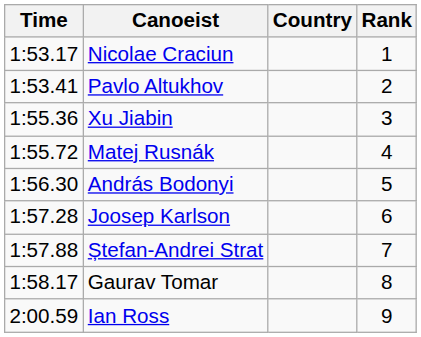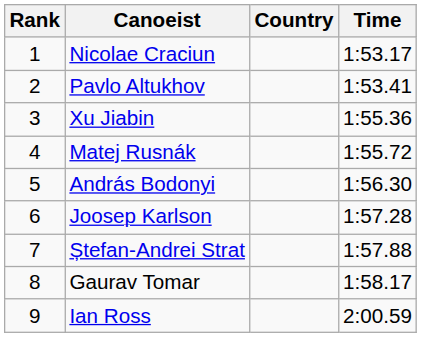 <table class="wikitable" style="text-align:center">
 <tr>
-<th>Time</th>
+<th>Rank</th>
 <th>Canoeist</th>
 <th>Country</th>
-<th>Rank</th>
+<th>Time</th>
 </tr>
 <tr>
-<td>1:53.17</td>
+<td>1</td>
 <td align="left"><a href='#'>Nicolae Craciun</a></td>
 <td align="left"></td>
-<td>1</td>
+<td>1:53.17</td>
 </tr>
 <tr>
-<td>1:53.41</td>
+<td>2</td>
 <td align="left"><a href='#'>Pavlo Altukhov</a></td>
 <td align="left"></td>
-<td>2</td>
+<td>1:53.41</td>
 </tr>
 <tr>
-<td>1:55.36</td>
+<td>3</td>
 <td align="left"><a href='#'>Xu Jiabin</a></td>
 <td align="left"></td>
-<td>3</td>
+<td>1:55.36</td>
 </tr>
 <tr>
-<td>1:55.72</td>
+<td>4</td>
 <td align="left"><a href='#'>Matej Rusnák</a></td>
 <td align="left"></td>
-<td>4</td>
+<td>1:55.72</td>
 </tr>
 <tr>
-<td>1:56.30</td>
+<td>5</td>
 <td align="left"><a href='#'>András Bodonyi</a></td>
 <td align="left"></td>
-<td>5</td>
+<td>1:56.30</td>
 </tr>
 <tr>
-<td>1:57.28</td>
+<td>6</td>
 <td align="left"><a href='#'>Joosep Karlson</a></td>
 <td align="left"></td>
-<td>6</td>
+<td>1:57.28</td>
 </tr>
 <tr>
-<td>1:57.88</td>
+<td>7</td>
 <td align="left"><a href='#'>Ștefan-Andrei Strat</a></td>
 <td align="left"></td>
-<td>7</td>
+<td>1:57.88</td>
 </tr>
 <tr>
-<td>1:58.17</td>
+<td>8</td>
 <td align="left">Gaurav Tomar</td>
 <td align="left"></td>
-<td>8</td>
+<td>1:58.17</td>
 </tr>
 <tr>
-<td>2:00.59</td>
+<td>9</td>
 <td align="left"><a href='#'>Ian Ross</a></td>
 <td align="left"></td>
-<td>9</td>
+<td>2:00.59</td>
 </tr>
 </table>
